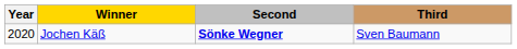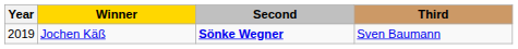 <table class="wikitable sortable">
 <tr>
 <th>Year</th>
 <th scope=col colspan=1 style="width:200px; background: gold;">Winner</th>
 <th scope=col colspan=1 style="width:200px; background: silver;">Second</th>
 <th scope=col colspan=1 style="width:200px; background: #cc9966;">Third</th>
 </tr>
 <tr>
-<td>2020</td>
+<td>2019</td>
 <td><a href='#'>Jochen Käß</a></td>
 <td><strong><a href='#'>Sönke Wegner</a></strong></td>
 <td><a href='#'>Sven Baumann</a></td>
 </tr>
 </table>
